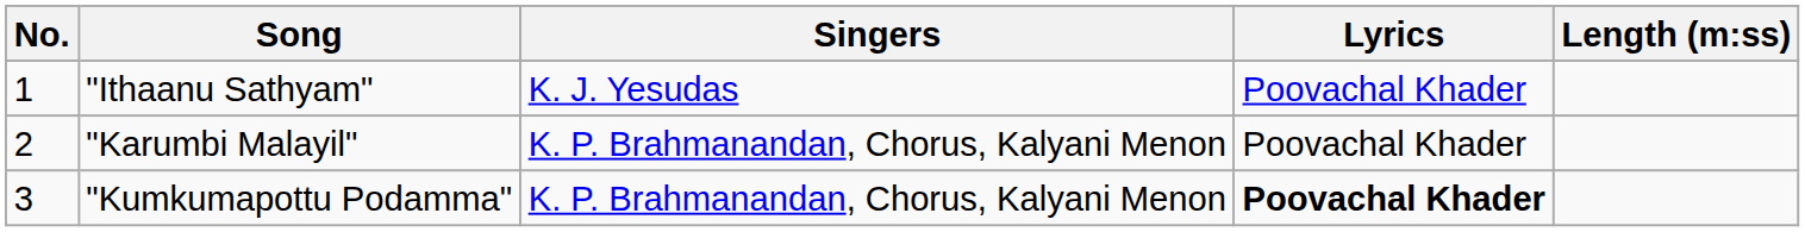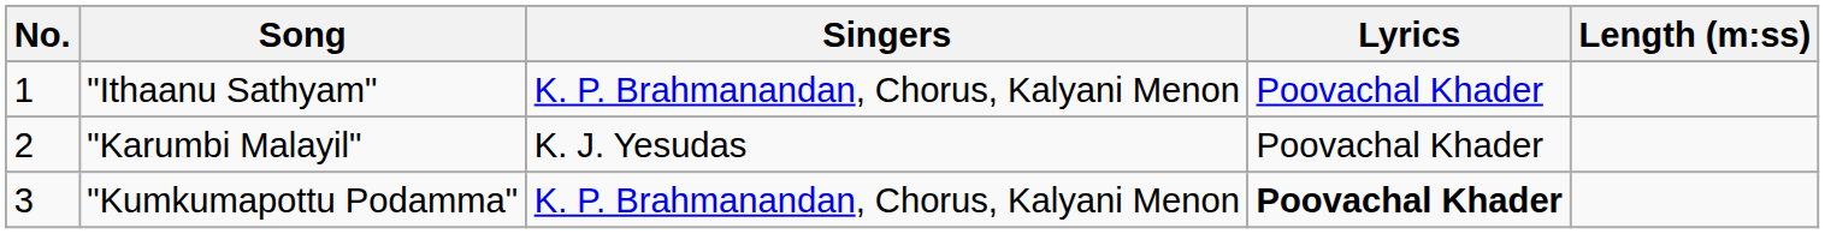 <table class="wikitable" style="font-size:95%;">
 <tr>
 <th>No.</th>
 <th>Song</th>
 <th>Singers</th>
 <th>Lyrics</th>
 <th>Length (m:ss)</th>
 </tr>
 <tr>
 <td>1</td>
 <td>"Ithaanu Sathyam"</td>
-<td><a href='#'>K. J. Yesudas</a></td>
+<td><a href='#'>K. P. Brahmanandan</a>, Chorus, Kalyani Menon</td>
 <td><a href='#'>Poovachal Khader</a></td>
 <td></td>
 </tr>
 <tr>
 <td>2</td>
 <td>"Karumbi Malayil"</td>
-<td><a href='#'>K. P. Brahmanandan</a>, Chorus, Kalyani Menon</td>
+<td>K. J. Yesudas</td>
 <td>Poovachal Khader</td>
 <td></td>
 </tr>
 <tr>
 <td>3</td>
 <td>"Kumkumapottu Podamma"</td>
 <td><a href='#'>K. P. Brahmanandan</a>, Chorus, Kalyani Menon</td>
 <td><strong>Poovachal Khader</strong></td>
 <td></td>
 </tr>
 </table>
